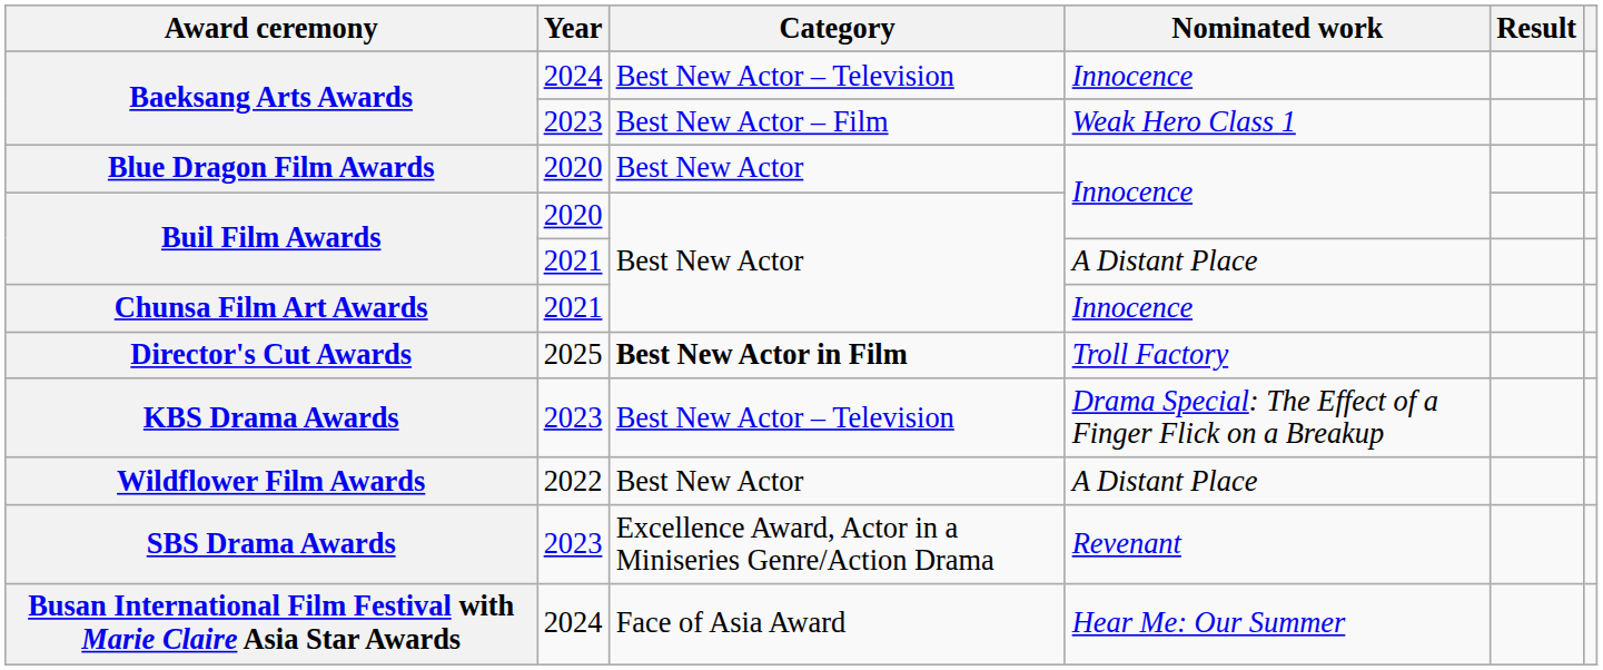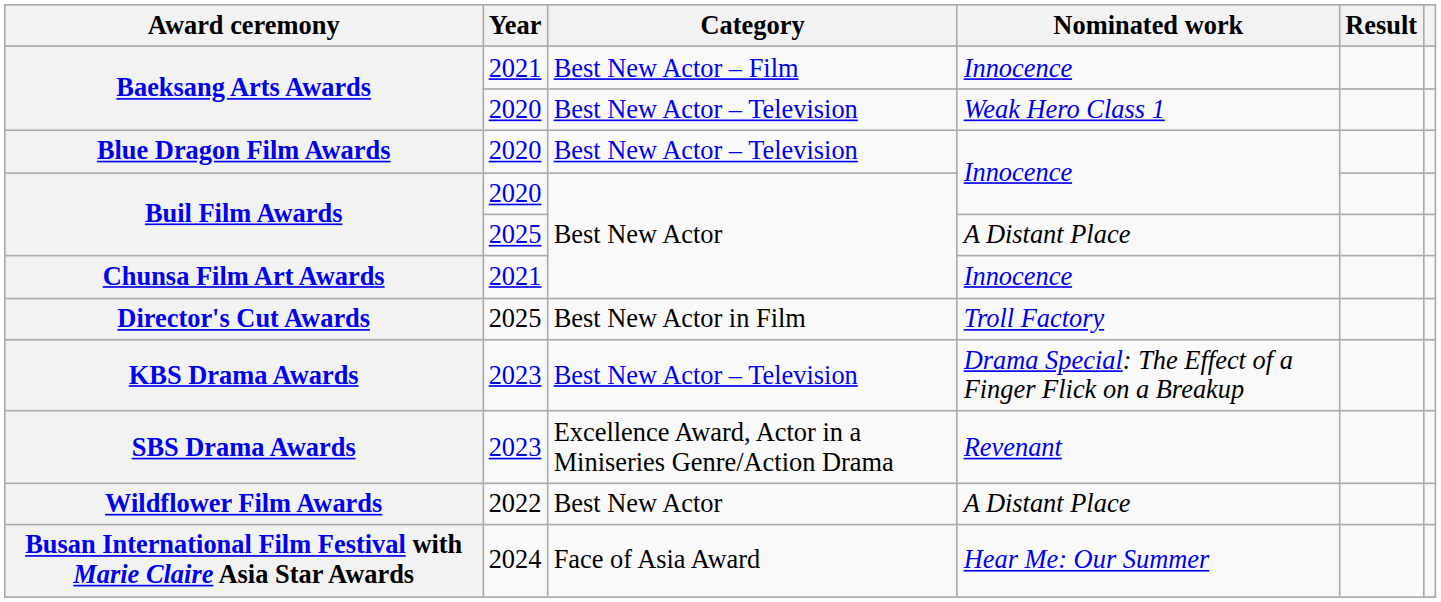 <table class="wikitable plainrowheaders sortable">
 <tr>
 <th scope="col">Award ceremony</th>
 <th scope="col">Year</th>
 <th scope="col">Category</th>
 <th scope="col">Nominated work</th>
 <th scope="col">Result</th>
 <th scope="col" class="unsortable"></th>
 </tr>
 <tr>
 <th scope="row" rowspan="2"><a href='#'>Baeksang Arts Awards</a></th>
-<td><a href='#'>2024</a></td>
-<td><a href='#'>Best New Actor – Television</a></td>
+<td><a href='#'>2021</a></td>
+<td><a href='#'>Best New Actor – Film</a></td>
 <td><em><a href='#'>Innocence</a></em></td>
 <td></td>
 <td style="text-align:center;"></td>
 </tr>
 <tr>
-<td><a href='#'>2023</a></td>
-<td><a href='#'>Best New Actor – Film</a></td>
+<td><a href='#'>2020</a></td>
+<td><a href='#'>Best New Actor – Television</a></td>
 <td><em><a href='#'>Weak Hero Class 1</a></em></td>
 <td></td>
 <td style="text-align:center;"></td>
 </tr>
 <tr>
 <th scope="row"><a href='#'>Blue Dragon Film Awards</a></th>
 <td><a href='#'>2020</a></td>
-<td><a href='#'>Best New Actor</a></td>
+<td><a href='#'>Best New Actor – Television</a></td>
 <td rowspan="2"><em><a href='#'>Innocence</a></em></td>
 <td></td>
 <td style="text-align:center;"></td>
 </tr>
 <tr>
 <th scope="row" rowspan="2"><a href='#'>Buil Film Awards</a></th>
 <td rowspan="1"><a href='#'>2020</a></td>
 <td rowspan="3">Best New Actor</td>
 <td></td>
 <td style="text-align:center;"></td>
 </tr>
 <tr>
-<td><a href='#'>2021</a></td>
+<td><a href='#'>2025</a></td>
 <td><em>A Distant Place</em></td>
 <td></td>
 <td style="text-align:center;"></td>
 </tr>
 <tr>
 <th scope="row"><a href='#'>Chunsa Film Art Awards</a></th>
 <td><a href='#'>2021</a></td>
 <td><em><a href='#'>Innocence</a></em></td>
 <td></td>
 <td style="text-align:center;"></td>
 </tr>
 <tr>
 <th scope="row" rowspan="1"><a href='#'>Director's Cut Awards</a></th>
 <td rowspan="1">2025</td>
-<td rowspan="1"><strong>Best New Actor in Film</strong></td>
+<td rowspan="1">Best New Actor in Film</td>
 <td><em><a href='#'>Troll Factory</a></em></td>
 <td></td>
 <td style="text-align:center;"></td>
 </tr>
 <tr>
 <th scope="row"><a href='#'>KBS Drama Awards</a></th>
 <td><a href='#'>2023</a></td>
 <td><a href='#'>Best New Actor – Television</a></td>
 <td><em><a href='#'>Drama Special</a>: The Effect of a Finger Flick on a Breakup</em></td>
 <td></td>
 <td style="text-align:center;"></td>
 </tr>
 <tr>
+<th scope="row"><a href='#'>SBS Drama Awards</a></th>
+<td><a href='#'>2023</a></td>
+<td>Excellence Award, Actor in a Miniseries Genre/Action Drama</td>
+<td><em><a href='#'>Revenant</a></em></td>
+<td></td>
+<td style="text-align:center"></td>
+</tr>
+<tr>
 <th scope="row"><a href='#'>Wildflower Film Awards</a></th>
 <td>2022</td>
 <td>Best New Actor</td>
 <td><em>A Distant Place</em></td>
 <td></td>
 <td style="text-align:center;"></td>
-</tr>
-<tr>
-<th scope="row"><a href='#'>SBS Drama Awards</a></th>
-<td><a href='#'>2023</a></td>
-<td>Excellence Award, Actor in a Miniseries Genre/Action Drama</td>
-<td><em><a href='#'>Revenant</a></em></td>
-<td></td>
-<td style="text-align:center"></td>
 </tr>
 <tr>
 <th scope="row"><a href='#'>Busan International Film Festival</a> with <em><a href='#'>Marie Claire</a></em> Asia Star Awards</th>
 <td>2024</td>
 <td>Face of Asia Award</td>
 <td><em><a href='#'>Hear Me: Our Summer</a></em></td>
 <td></td>
 <td style="text-align:center"></td>
 </tr>
 </table>
